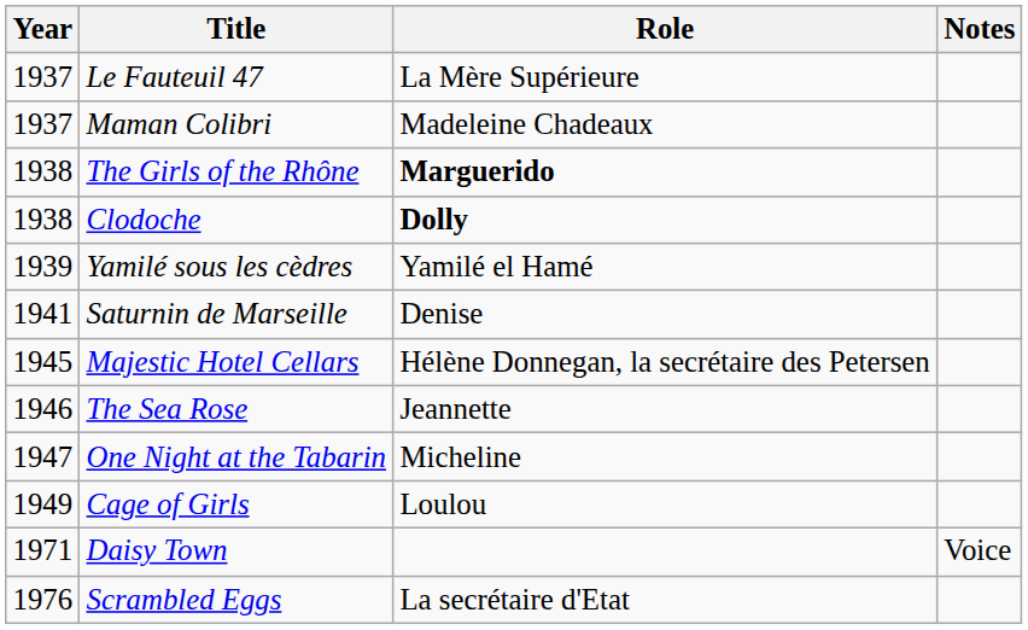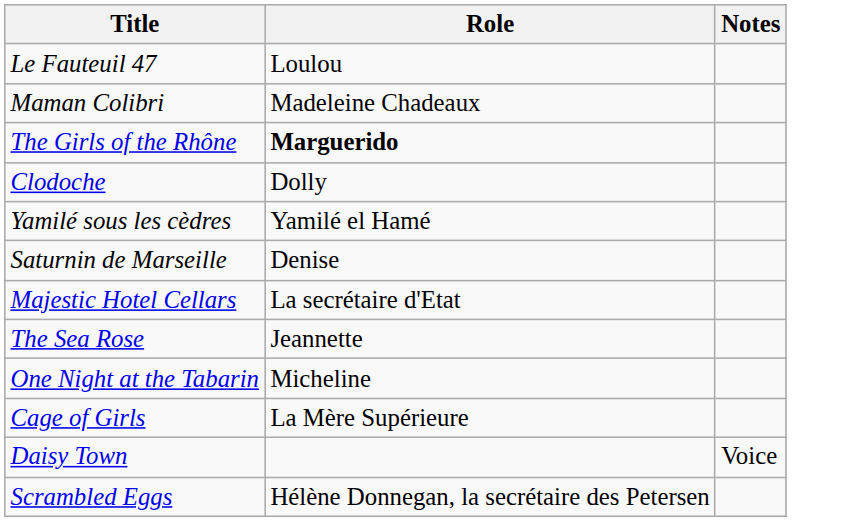 <table class="wikitable">
 <tr>
-<th>Year</th>
 <th>Title</th>
 <th>Role</th>
 <th>Notes</th>
 </tr>
 <tr>
-<td>1937</td>
 <td><em>Le Fauteuil 47</em></td>
-<td>La Mère Supérieure</td>
+<td>Loulou</td>
 <td></td>
 </tr>
 <tr>
-<td>1937</td>
 <td><em>Maman Colibri</em></td>
 <td>Madeleine Chadeaux</td>
 <td></td>
 </tr>
 <tr>
-<td>1938</td>
 <td><em><a href='#'>The Girls of the Rhône</a></em></td>
 <td><strong>Marguerido</strong></td>
 <td></td>
 </tr>
 <tr>
-<td>1938</td>
 <td><em><a href='#'>Clodoche</a></em></td>
-<td><strong>Dolly</strong></td>
+<td>Dolly</td>
 <td></td>
 </tr>
 <tr>
-<td>1939</td>
 <td><em>Yamilé sous les cèdres</em></td>
 <td>Yamilé el Hamé</td>
 <td></td>
 </tr>
 <tr>
-<td>1941</td>
 <td><em>Saturnin de Marseille</em></td>
 <td>Denise</td>
 <td></td>
 </tr>
 <tr>
-<td>1945</td>
 <td><em><a href='#'>Majestic Hotel Cellars</a></em></td>
-<td>Hélène Donnegan, la secrétaire des Petersen</td>
+<td>La secrétaire d'Etat</td>
 <td></td>
 </tr>
 <tr>
-<td>1946</td>
 <td><em><a href='#'>The Sea Rose</a></em></td>
 <td>Jeannette</td>
 <td></td>
 </tr>
 <tr>
-<td>1947</td>
 <td><em><a href='#'>One Night at the Tabarin</a></em></td>
 <td>Micheline</td>
 <td></td>
 </tr>
 <tr>
-<td>1949</td>
 <td><em><a href='#'>Cage of Girls</a></em></td>
-<td>Loulou</td>
+<td>La Mère Supérieure</td>
 <td></td>
 </tr>
 <tr>
-<td>1971</td>
 <td><em><a href='#'>Daisy Town</a></em></td>
 <td></td>
 <td>Voice</td>
 </tr>
 <tr>
-<td>1976</td>
 <td><em><a href='#'>Scrambled Eggs</a></em></td>
-<td>La secrétaire d'Etat</td>
+<td>Hélène Donnegan, la secrétaire des Petersen</td>
 <td></td>
 </tr>
 </table>
